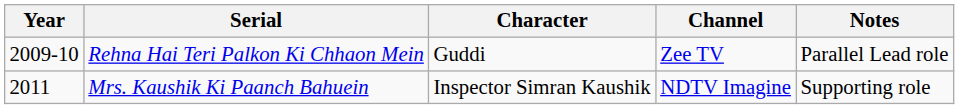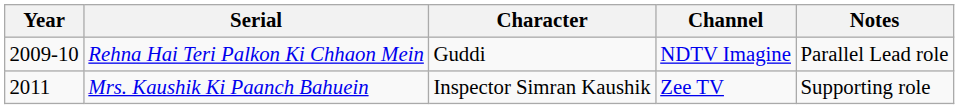 <table class="wikitable sortable">
 <tr>
 <th>Year</th>
 <th>Serial</th>
 <th>Character</th>
 <th>Channel</th>
 <th>Notes</th>
 </tr>
 <tr>
 <td>2009-10</td>
 <td><em><a href='#'>Rehna Hai Teri Palkon Ki Chhaon Mein</a></em></td>
 <td>Guddi</td>
-<td><a href='#'>Zee TV</a></td>
+<td><a href='#'>NDTV Imagine</a></td>
 <td>Parallel Lead role</td>
 </tr>
 <tr>
 <td>2011</td>
 <td><em><a href='#'>Mrs. Kaushik Ki Paanch Bahuein</a></em></td>
 <td>Inspector Simran Kaushik</td>
-<td><a href='#'>NDTV Imagine</a></td>
+<td><a href='#'>Zee TV</a></td>
 <td>Supporting role</td>
 </tr>
 </table>
